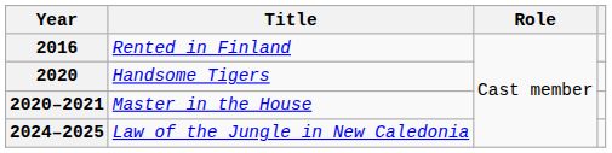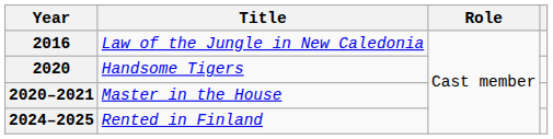 <table class="wikitable plainrowheaders sortable">
 <tr>
 <th scope="col">Year</th>
 <th scope="col">Title</th>
 <th scope="col">Role</th>
 <th scope="col" class="unsortable"></th>
 </tr>
 <tr>
 <th scope="row">2016</th>
-<td><em><a href='#'>Rented in Finland</a></em></td>
+<td><em><a href='#'>Law of the Jungle in New Caledonia</a></em></td>
 <td rowspan="4">Cast member</td>
 <td style="text-align:center"></td>
 </tr>
 <tr>
 <th scope="row">2020</th>
 <td><em><a href='#'>Handsome Tigers</a></em></td>
 <td style="text-align:center"></td>
 </tr>
 <tr>
 <th scope="row">2020–2021</th>
 <td><em><a href='#'>Master in the House</a></em></td>
 <td style="text-align:center"></td>
 </tr>
 <tr>
 <th scope="row">2024–2025</th>
-<td><em><a href='#'>Law of the Jungle in New Caledonia</a></em></td>
+<td><em><a href='#'>Rented in Finland</a></em></td>
 <td style="text-align:center"></td>
 </tr>
 </table>
